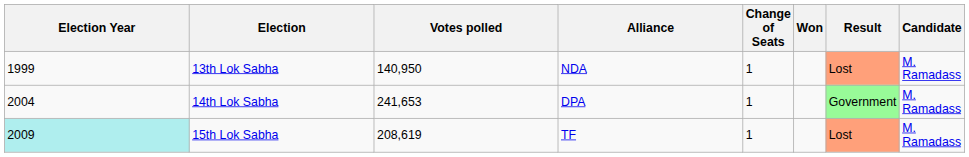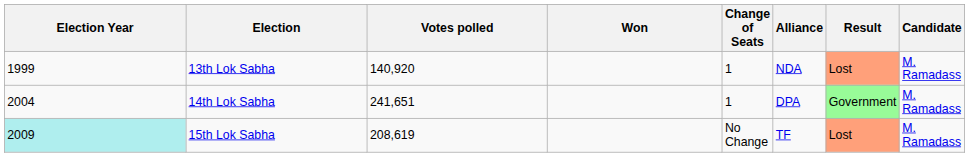 <table class=wikitable>
 <tr>
 <th style="width:25%;" Style="background-color:#FFD700; color:black">Election Year</th>
 <th style="width:25%;" Style="background-color:#FFD700; color:black">Election</th>
 <th style="width:25%;" Style="background-color:#FFD700; color:black">Votes polled</th>
+<th style="width:25%;" Style="background-color:#FFD700; color:black">Won</th>
+<th style="width:25%;" Style="background-color:#FFD700; color:black">Change of Seats</th>
 <th style="width:25%;" Style="background-color:#FFD700; color:black">Alliance</th>
-<th style="width:25%;" Style="background-color:#FFD700; color:black">Change of Seats</th>
-<th style="width:25%;" Style="background-color:#FFD700; color:black">Won</th>
 <th style="width:25%;" Style="background-color:#FFD700; color:black">Result</th>
 <th style="width:25%;" Style="background-color:#FFD700; color:black">Candidate</th>
 </tr>
 <tr>
 <td>1999</td>
 <td><a href='#'>13th Lok Sabha</a></td>
-<td>140,950</td>
+<td>140,920</td>
+<td></td>
+<td>1</td>
 <td><a href='#'>NDA</a></td>
-<td>1</td>
-<td></td>
 <td ! style="background:#FFA07A;">Lost</td>
 <td><a href='#'>M. Ramadass</a></td>
 </tr>
 <tr>
 <td>2004</td>
 <td><a href='#'>14th Lok Sabha</a></td>
-<td>241,653</td>
+<td>241,651</td>
+<td></td>
+<td>1</td>
 <td><a href='#'>DPA</a></td>
-<td>1</td>
-<td></td>
 <td ! style="background:#98FB98;">Government</td>
 <td><a href='#'>M. Ramadass</a></td>
 </tr>
 <tr>
 <td style="background: paleturquoise;">2009</td>
 <td><a href='#'>15th Lok Sabha</a></td>
 <td>208,619</td>
+<td></td>
+<td>No Change</td>
 <td><a href='#'>TF</a></td>
-<td>1</td>
-<td></td>
 <td ! style="background:#FFA07A;">Lost</td>
 <td><a href='#'>M. Ramadass</a></td>
 </tr>
 </table>
